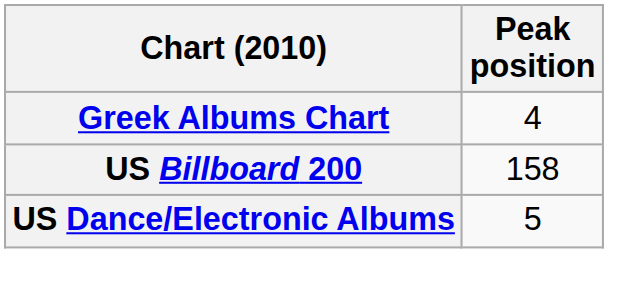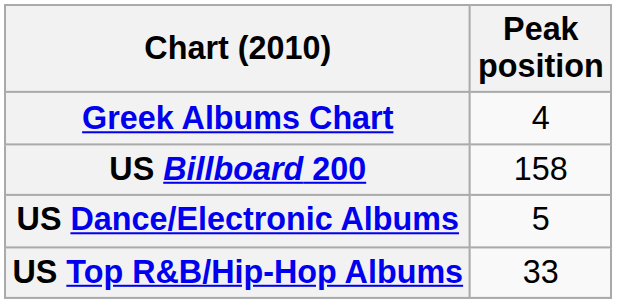 <table class="wikitable plainrowheaders sortable" style="text-align:center;" border="1">
 <tr>
 <th scope="col">Chart (2010)</th>
 <th scope="col">Peak<br>position</th>
 </tr>
 <tr>
 <th scope="row"><a href='#'>Greek Albums Chart</a></th>
 <td>4</td>
 </tr>
 <tr>
 <th scope="row">US <a href='#'><em>Billboard</em> 200</a></th>
 <td>158</td>
 </tr>
 <tr>
 <th scope="row">US <a href='#'>Dance/Electronic Albums</a></th>
 <td>5</td>
 </tr>
+<tr>
+<th scope="row">US <a href='#'>Top R&B/Hip-Hop Albums</a></th>
+<td>33</td>
+</tr>
 </table>
